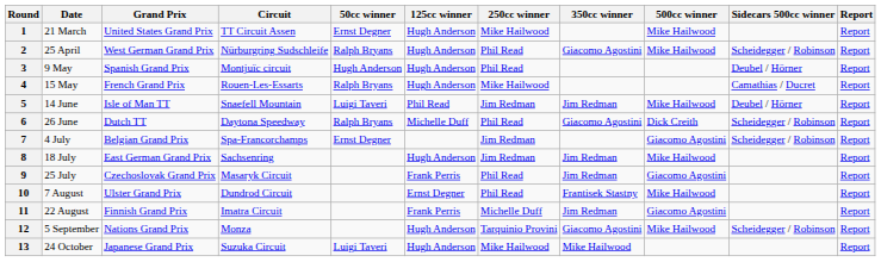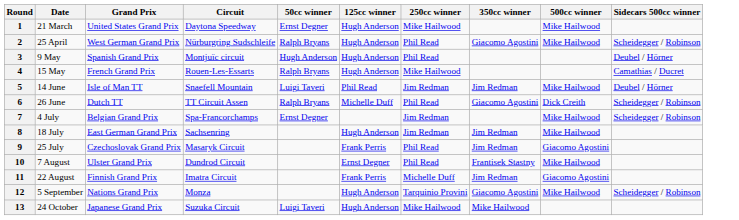 <table class="wikitable" style="font-size: 85%;">
 <tr>
 <th>Round</th>
 <th>Date</th>
 <th>Grand Prix</th>
 <th>Circuit</th>
 <th>50cc winner</th>
 <th>125cc winner</th>
 <th>250cc winner</th>
 <th>350cc winner</th>
 <th>500cc winner</th>
 <th>Sidecars 500cc winner</th>
-<th>Report</th>
 </tr>
 <tr>
 <th>1</th>
 <td>21 March</td>
 <td> <a href='#'>United States Grand Prix</a></td>
-<td><a href='#'>TT Circuit Assen</a></td>
+<td><a href='#'>Daytona Speedway</a></td>
 <td> <a href='#'>Ernst Degner</a></td>
 <td> <a href='#'>Hugh Anderson</a></td>
 <td> <a href='#'>Mike Hailwood</a></td>
 <td></td>
 <td> <a href='#'>Mike Hailwood</a></td>
 <td></td>
-<td><a href='#'>Report</a></td>
 </tr>
 <tr>
 <th>2</th>
 <td>25 April</td>
 <td> <a href='#'>West German Grand Prix</a></td>
 <td><a href='#'>Nürburgring Sudschleife</a></td>
 <td> <a href='#'>Ralph Bryans</a></td>
 <td> <a href='#'>Hugh Anderson</a></td>
 <td> <a href='#'>Phil Read</a></td>
 <td> <a href='#'>Giacomo Agostini</a></td>
 <td> <a href='#'>Mike Hailwood</a></td>
 <td>  <a href='#'>Scheidegger</a> / <a href='#'>Robinson</a></td>
-<td><a href='#'>Report</a></td>
 </tr>
 <tr>
 <th>3</th>
 <td>9 May</td>
 <td> <a href='#'>Spanish Grand Prix</a></td>
 <td><a href='#'>Montjuïc circuit</a></td>
 <td> <a href='#'>Hugh Anderson</a></td>
 <td> <a href='#'>Hugh Anderson</a></td>
 <td> <a href='#'>Phil Read</a></td>
 <td></td>
 <td></td>
 <td> <a href='#'>Deubel</a> / <a href='#'>Hörner</a></td>
-<td><a href='#'>Report</a></td>
 </tr>
 <tr>
 <th>4</th>
 <td>15 May</td>
 <td> <a href='#'>French Grand Prix</a></td>
 <td><a href='#'>Rouen-Les-Essarts</a></td>
 <td> <a href='#'>Ralph Bryans</a></td>
 <td> <a href='#'>Hugh Anderson</a></td>
 <td> <a href='#'>Mike Hailwood</a></td>
 <td></td>
 <td></td>
 <td> <a href='#'>Camathias</a> / <a href='#'>Ducret</a></td>
-<td><a href='#'>Report</a></td>
 </tr>
 <tr>
 <th>5</th>
 <td>14 June</td>
 <td> <a href='#'>Isle of Man TT</a></td>
 <td><a href='#'>Snaefell Mountain</a></td>
 <td> <a href='#'>Luigi Taveri</a></td>
 <td> <a href='#'>Phil Read</a></td>
 <td> <a href='#'>Jim Redman</a></td>
 <td> <a href='#'>Jim Redman</a></td>
 <td> <a href='#'>Mike Hailwood</a></td>
 <td> <a href='#'>Deubel</a> / <a href='#'>Hörner</a></td>
-<td><a href='#'>Report</a></td>
 </tr>
 <tr>
 <th>6</th>
 <td>26 June</td>
 <td> <a href='#'>Dutch TT</a></td>
-<td><a href='#'>Daytona Speedway</a></td>
+<td><a href='#'>TT Circuit Assen</a></td>
 <td> <a href='#'>Ralph Bryans</a></td>
 <td> <a href='#'>Michelle Duff</a></td>
 <td> <a href='#'>Phil Read</a></td>
 <td> <a href='#'>Giacomo Agostini</a></td>
 <td> <a href='#'>Dick Creith</a></td>
 <td>  <a href='#'>Scheidegger</a> / <a href='#'>Robinson</a></td>
-<td><a href='#'>Report</a></td>
 </tr>
 <tr>
 <th>7</th>
 <td>4 July</td>
 <td> <a href='#'>Belgian Grand Prix</a></td>
 <td><a href='#'>Spa-Francorchamps</a></td>
 <td> <a href='#'>Ernst Degner</a></td>
 <td></td>
 <td> <a href='#'>Jim Redman</a></td>
 <td></td>
-<td> <a href='#'>Giacomo Agostini</a></td>
+<td> <a href='#'>Mike Hailwood</a></td>
 <td>  <a href='#'>Scheidegger</a> / <a href='#'>Robinson</a></td>
-<td><a href='#'>Report</a></td>
 </tr>
 <tr>
 <th>8</th>
 <td>18 July</td>
 <td> <a href='#'>East German Grand Prix</a></td>
 <td><a href='#'>Sachsenring</a></td>
 <td></td>
 <td> <a href='#'>Hugh Anderson</a></td>
 <td> <a href='#'>Jim Redman</a></td>
 <td> <a href='#'>Jim Redman</a></td>
 <td> <a href='#'>Mike Hailwood</a></td>
 <td></td>
-<td><a href='#'>Report</a></td>
 </tr>
 <tr>
 <th>9</th>
 <td>25 July</td>
 <td> <a href='#'>Czechoslovak Grand Prix</a></td>
 <td><a href='#'>Masaryk Circuit</a></td>
 <td></td>
 <td> <a href='#'>Frank Perris</a></td>
 <td> <a href='#'>Phil Read</a></td>
 <td> <a href='#'>Jim Redman</a></td>
 <td> <a href='#'>Giacomo Agostini</a></td>
 <td></td>
-<td><a href='#'>Report</a></td>
 </tr>
 <tr>
 <th>10</th>
 <td>7 August</td>
 <td> <a href='#'>Ulster Grand Prix</a></td>
 <td><a href='#'>Dundrod Circuit</a></td>
 <td></td>
 <td> <a href='#'>Ernst Degner</a></td>
 <td> <a href='#'>Phil Read</a></td>
 <td> <a href='#'>Frantisek Stastny</a></td>
 <td> <a href='#'>Mike Hailwood</a></td>
 <td></td>
-<td><a href='#'>Report</a></td>
 </tr>
 <tr>
 <th>11</th>
 <td>22 August</td>
 <td> <a href='#'>Finnish Grand Prix</a></td>
 <td><a href='#'>Imatra Circuit</a></td>
 <td></td>
 <td> <a href='#'>Frank Perris</a></td>
 <td> <a href='#'>Michelle Duff</a></td>
 <td> <a href='#'>Jim Redman</a></td>
 <td> <a href='#'>Giacomo Agostini</a></td>
 <td></td>
-<td><a href='#'>Report</a></td>
 </tr>
 <tr>
 <th>12</th>
 <td>5 September</td>
 <td> <a href='#'>Nations Grand Prix</a></td>
 <td><a href='#'>Monza</a></td>
 <td></td>
 <td> <a href='#'>Hugh Anderson</a></td>
 <td> <a href='#'>Tarquinio Provini</a></td>
 <td> <a href='#'>Giacomo Agostini</a></td>
 <td> <a href='#'>Mike Hailwood</a></td>
 <td>  <a href='#'>Scheidegger</a> / <a href='#'>Robinson</a></td>
-<td><a href='#'>Report</a></td>
 </tr>
 <tr>
 <th>13</th>
 <td>24 October</td>
 <td> <a href='#'>Japanese Grand Prix</a></td>
 <td><a href='#'>Suzuka Circuit</a></td>
 <td> <a href='#'>Luigi Taveri</a></td>
 <td> <a href='#'>Hugh Anderson</a></td>
 <td> <a href='#'>Mike Hailwood</a></td>
 <td> <a href='#'>Mike Hailwood</a></td>
 <td></td>
 <td></td>
-<td><a href='#'>Report</a></td>
 </tr>
 </table>
